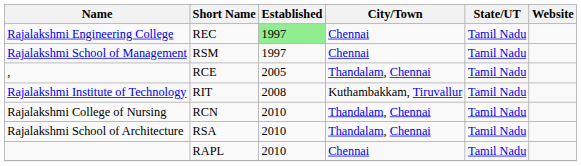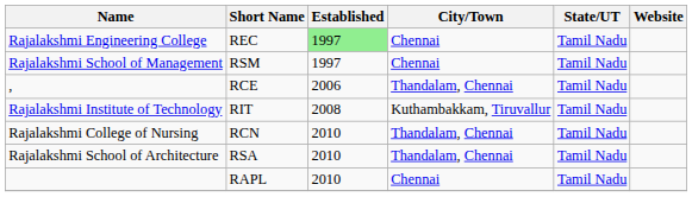 <table class="wikitable sortable">
 <tr>
 <th>Name</th>
 <th>Short Name</th>
 <th>Established</th>
 <th>City/Town</th>
 <th>State/UT</th>
 <th>Website</th>
 </tr>
 <tr>
 <td><a href='#'>Rajalakshmi Engineering College</a></td>
 <td>REC</td>
 <td style="background: lightgreen;">1997</td>
 <td><a href='#'>Chennai</a></td>
 <td><a href='#'>Tamil Nadu</a></td>
 <td></td>
 </tr>
 <tr>
 <td><a href='#'>Rajalakshmi School of Management</a></td>
 <td>RSM</td>
 <td>1997</td>
 <td><a href='#'>Chennai</a></td>
 <td><a href='#'>Tamil Nadu</a></td>
 <td></td>
 </tr>
 <tr>
 <td> ,</td>
 <td>RCE</td>
-<td>2005</td>
+<td>2006</td>
 <td><a href='#'>Thandalam</a>, <a href='#'>Chennai</a></td>
 <td><a href='#'>Tamil Nadu</a></td>
 <td></td>
 </tr>
 <tr>
 <td><a href='#'>Rajalakshmi Institute of Technology</a></td>
 <td>RIT</td>
 <td>2008</td>
 <td>Kuthambakkam, <a href='#'>Tiruvallur</a></td>
 <td><a href='#'>Tamil Nadu</a></td>
 <td></td>
 </tr>
 <tr>
 <td>Rajalakshmi College of Nursing</td>
 <td>RCN</td>
 <td>2010</td>
 <td><a href='#'>Thandalam</a>, <a href='#'>Chennai</a></td>
 <td><a href='#'>Tamil Nadu</a></td>
 <td></td>
 </tr>
 <tr>
 <td>Rajalakshmi School of Architecture</td>
 <td>RSA</td>
 <td>2010</td>
 <td><a href='#'>Thandalam</a>, <a href='#'>Chennai</a></td>
 <td><a href='#'>Tamil Nadu</a></td>
 <td></td>
 </tr>
 <tr>
 <td> </td>
 <td>RAPL</td>
 <td>2010</td>
 <td><a href='#'>Chennai</a></td>
 <td><a href='#'>Tamil Nadu</a></td>
 <td></td>
 </tr>
 <tr>
 </tr>
 </table>
